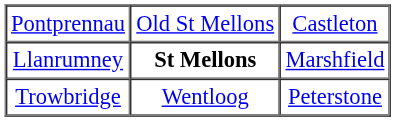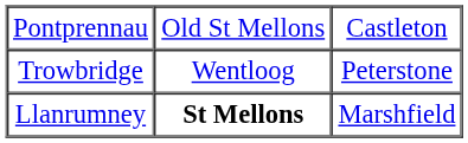 <table border=1 cellpadding=3 cellspacing=0 align=center style="text-align:center;">
 <tr>
 <td><a href='#'>Pontprennau</a></td>
 <td><a href='#'>Old St Mellons</a></td>
 <td><a href='#'>Castleton</a></td>
 </tr>
 <tr>
+<td><a href='#'>Trowbridge</a></td>
+<td><a href='#'>Wentloog</a></td>
+<td><a href='#'>Peterstone</a></td>
+</tr>
+<tr>
 <td><a href='#'>Llanrumney</a></td>
 <td><strong>St Mellons</strong></td>
 <td><a href='#'>Marshfield</a></td>
 </tr>
-<tr>
-<td><a href='#'>Trowbridge</a></td>
-<td><a href='#'>Wentloog</a></td>
-<td><a href='#'>Peterstone</a></td>
-</tr>
 </table>
